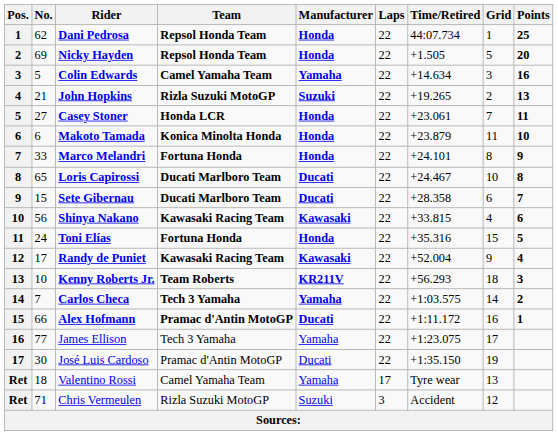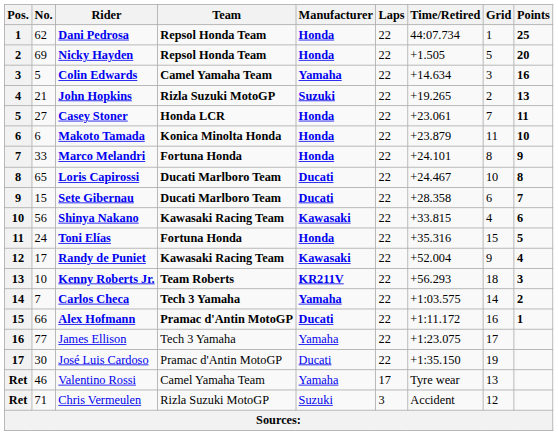 <table class="wikitable" style="font-size: 95%;">
 <tr>
 <th>Pos.</th>
 <th>No.</th>
 <th>Rider</th>
 <th>Team</th>
 <th>Manufacturer</th>
 <th>Laps</th>
 <th>Time/Retired</th>
 <th>Grid</th>
 <th>Points</th>
 </tr>
 <tr>
 <th>1</th>
 <td>62</td>
 <td> <strong><a href='#'>Dani Pedrosa</a></strong></td>
 <td><strong>Repsol Honda Team</strong></td>
 <td><strong><a href='#'>Honda</a></strong></td>
 <td>22</td>
 <td>44:07.734</td>
 <td>1</td>
 <td><strong>25</strong></td>
 </tr>
 <tr>
 <th>2</th>
 <td>69</td>
 <td> <strong><a href='#'>Nicky Hayden</a></strong></td>
 <td><strong>Repsol Honda Team</strong></td>
 <td><strong><a href='#'>Honda</a></strong></td>
 <td>22</td>
 <td>+1.505</td>
 <td>5</td>
 <td><strong>20</strong></td>
 </tr>
 <tr>
 <th>3</th>
 <td>5</td>
 <td> <strong><a href='#'>Colin Edwards</a></strong></td>
 <td><strong>Camel Yamaha Team</strong></td>
 <td><strong><a href='#'>Yamaha</a></strong></td>
 <td>22</td>
 <td>+14.634</td>
 <td>3</td>
 <td><strong>16</strong></td>
 </tr>
 <tr>
 <th>4</th>
 <td>21</td>
 <td> <strong><a href='#'>John Hopkins</a></strong></td>
 <td><strong>Rizla Suzuki MotoGP</strong></td>
 <td><strong><a href='#'>Suzuki</a></strong></td>
 <td>22</td>
 <td>+19.265</td>
 <td>2</td>
 <td><strong>13</strong></td>
 </tr>
 <tr>
 <th>5</th>
 <td>27</td>
 <td> <strong><a href='#'>Casey Stoner</a></strong></td>
 <td><strong>Honda LCR</strong></td>
 <td><strong><a href='#'>Honda</a></strong></td>
 <td>22</td>
 <td>+23.061</td>
 <td>7</td>
 <td><strong>11</strong></td>
 </tr>
 <tr>
 <th>6</th>
 <td>6</td>
 <td> <strong><a href='#'>Makoto Tamada</a></strong></td>
 <td><strong>Konica Minolta Honda</strong></td>
 <td><strong><a href='#'>Honda</a></strong></td>
 <td>22</td>
 <td>+23.879</td>
 <td>11</td>
 <td><strong>10</strong></td>
 </tr>
 <tr>
 <th>7</th>
 <td>33</td>
 <td> <strong><a href='#'>Marco Melandri</a></strong></td>
 <td><strong>Fortuna Honda</strong></td>
 <td><strong><a href='#'>Honda</a></strong></td>
 <td>22</td>
 <td>+24.101</td>
 <td>8</td>
 <td><strong>9</strong></td>
 </tr>
 <tr>
 <th>8</th>
 <td>65</td>
 <td> <strong><a href='#'>Loris Capirossi</a></strong></td>
 <td><strong>Ducati Marlboro Team</strong></td>
 <td><strong><a href='#'>Ducati</a></strong></td>
 <td>22</td>
 <td>+24.467</td>
 <td>10</td>
 <td><strong>8</strong></td>
 </tr>
 <tr>
 <th>9</th>
 <td>15</td>
 <td> <strong><a href='#'>Sete Gibernau</a></strong></td>
 <td><strong>Ducati Marlboro Team</strong></td>
 <td><strong><a href='#'>Ducati</a></strong></td>
 <td>22</td>
 <td>+28.358</td>
 <td>6</td>
 <td><strong>7</strong></td>
 </tr>
 <tr>
 <th>10</th>
 <td>56</td>
 <td> <strong><a href='#'>Shinya Nakano</a></strong></td>
 <td><strong>Kawasaki Racing Team</strong></td>
 <td><strong><a href='#'>Kawasaki</a></strong></td>
 <td>22</td>
 <td>+33.815</td>
 <td>4</td>
 <td><strong>6</strong></td>
 </tr>
 <tr>
 <th>11</th>
 <td>24</td>
 <td> <strong><a href='#'>Toni Elías</a></strong></td>
 <td><strong>Fortuna Honda</strong></td>
 <td><strong><a href='#'>Honda</a></strong></td>
 <td>22</td>
 <td>+35.316</td>
 <td>15</td>
 <td><strong>5</strong></td>
 </tr>
 <tr>
 <th>12</th>
 <td>17</td>
 <td> <strong><a href='#'>Randy de Puniet</a></strong></td>
 <td><strong>Kawasaki Racing Team</strong></td>
 <td><strong><a href='#'>Kawasaki</a></strong></td>
 <td>22</td>
 <td>+52.004</td>
 <td>9</td>
 <td><strong>4</strong></td>
 </tr>
 <tr>
 <th>13</th>
 <td>10</td>
 <td> <strong><a href='#'>Kenny Roberts Jr.</a></strong></td>
 <td><strong>Team Roberts</strong></td>
 <td><strong><a href='#'>KR211V</a></strong></td>
 <td>22</td>
 <td>+56.293</td>
 <td>18</td>
 <td><strong>3</strong></td>
 </tr>
 <tr>
 <th>14</th>
 <td>7</td>
 <td> <strong><a href='#'>Carlos Checa</a></strong></td>
 <td><strong>Tech 3 Yamaha</strong></td>
 <td><strong><a href='#'>Yamaha</a></strong></td>
 <td>22</td>
 <td>+1:03.575</td>
 <td>14</td>
 <td><strong>2</strong></td>
 </tr>
 <tr>
 <th>15</th>
 <td>66</td>
 <td> <strong><a href='#'>Alex Hofmann</a></strong></td>
 <td><strong>Pramac d'Antin MotoGP</strong></td>
 <td><strong><a href='#'>Ducati</a></strong></td>
 <td>22</td>
 <td>+1:11.172</td>
 <td>16</td>
 <td><strong>1</strong></td>
 </tr>
 <tr>
 <th>16</th>
 <td>77</td>
 <td> <a href='#'>James Ellison</a></td>
 <td>Tech 3 Yamaha</td>
 <td><a href='#'>Yamaha</a></td>
 <td>22</td>
 <td>+1:23.075</td>
 <td>17</td>
 <td></td>
 </tr>
 <tr>
 <th>17</th>
 <td>30</td>
 <td> <a href='#'>José Luis Cardoso</a></td>
 <td>Pramac d'Antin MotoGP</td>
 <td><a href='#'>Ducati</a></td>
 <td>22</td>
 <td>+1:35.150</td>
 <td>19</td>
 <td></td>
 </tr>
 <tr>
 <th>Ret</th>
-<td>18</td>
+<td>46</td>
 <td> <a href='#'>Valentino Rossi</a></td>
 <td>Camel Yamaha Team</td>
 <td><a href='#'>Yamaha</a></td>
 <td>17</td>
 <td>Tyre wear</td>
 <td>13</td>
 <td></td>
 </tr>
 <tr>
 <th>Ret</th>
 <td>71</td>
 <td> <a href='#'>Chris Vermeulen</a></td>
 <td>Rizla Suzuki MotoGP</td>
 <td><a href='#'>Suzuki</a></td>
 <td>3</td>
 <td>Accident</td>
 <td>12</td>
 <td></td>
 </tr>
 <tr>
 <th colspan=9>Sources:</th>
 </tr>
 </table>
